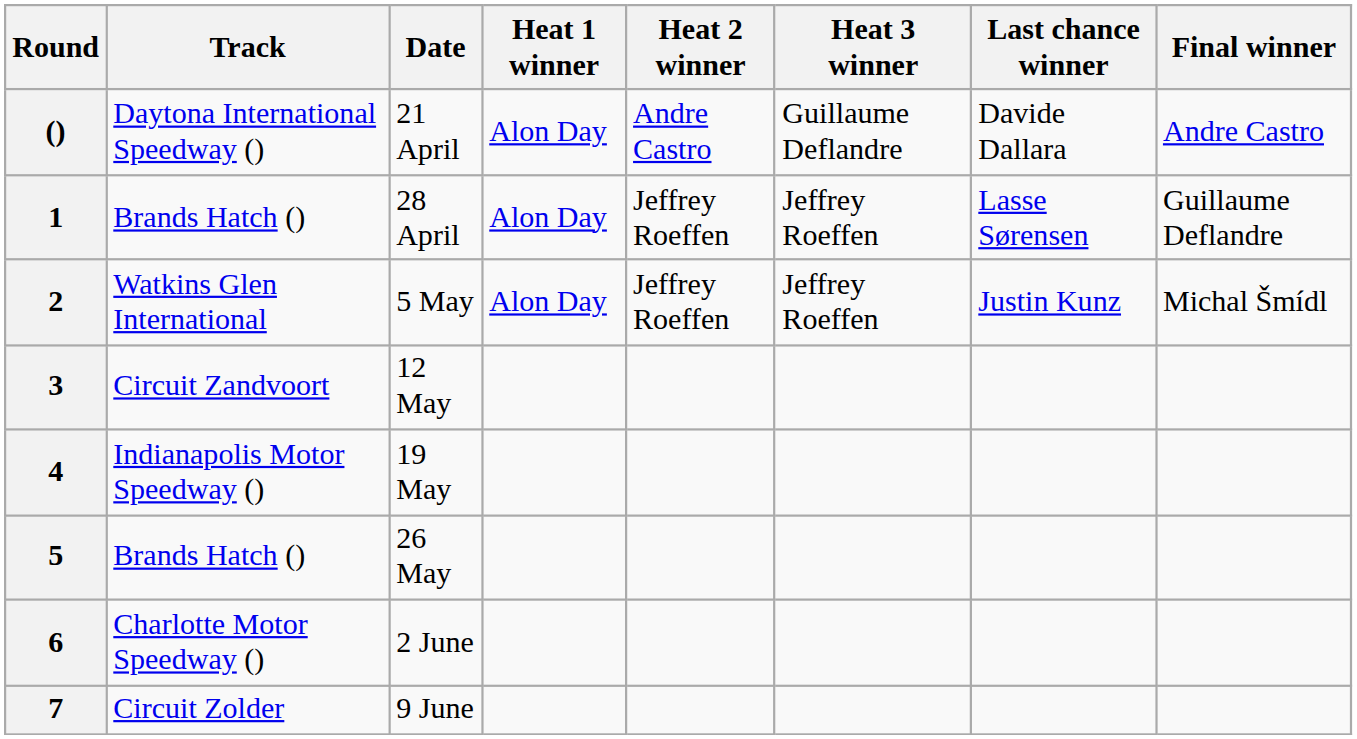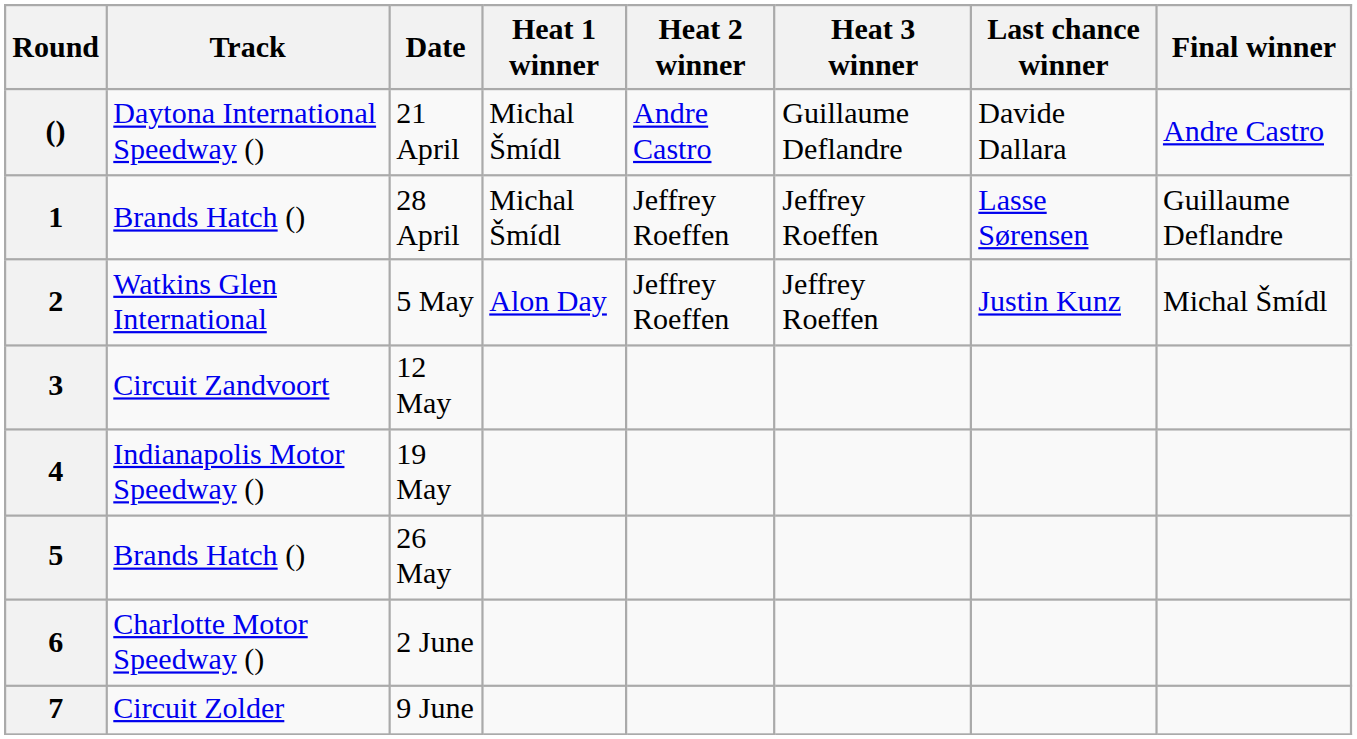 <table class="wikitable" style="font-size:85%;">
 <tr>
 <th>Round</th>
 <th>Track</th>
 <th>Date</th>
 <th>Heat 1 winner</th>
 <th>Heat 2 winner</th>
 <th>Heat 3 winner</th>
 <th>Last chance winner</th>
 <th>Final winner</th>
 </tr>
 <tr>
 <th>()</th>
 <td> <a href='#'>Daytona International Speedway</a> ()</td>
 <td>21 April</td>
-<td> <a href='#'>Alon Day</a></td>
+<td> Michal Šmídl</td>
 <td> <a href='#'>Andre Castro</a></td>
 <td> Guillaume Deflandre</td>
 <td> Davide Dallara</td>
 <td> <a href='#'>Andre Castro</a></td>
 </tr>
 <tr>
 <th>1</th>
 <td> <a href='#'>Brands Hatch</a> ()</td>
 <td>28 April</td>
-<td> <a href='#'>Alon Day</a></td>
+<td> Michal Šmídl</td>
 <td> Jeffrey Roeffen</td>
 <td> Jeffrey Roeffen</td>
 <td> <a href='#'>Lasse Sørensen</a></td>
 <td> Guillaume Deflandre</td>
 </tr>
 <tr>
 <th>2</th>
 <td> <a href='#'>Watkins Glen International</a></td>
 <td>5 May</td>
 <td> <a href='#'>Alon Day</a></td>
 <td> Jeffrey Roeffen</td>
 <td> Jeffrey Roeffen</td>
 <td> <a href='#'>Justin Kunz</a></td>
 <td> Michal Šmídl</td>
 </tr>
 <tr>
 <th>3</th>
 <td> <a href='#'>Circuit Zandvoort</a></td>
 <td>12 May</td>
 <td></td>
 <td></td>
 <td></td>
 <td></td>
 <td></td>
 </tr>
 <tr>
 <th>4</th>
 <td> <a href='#'>Indianapolis Motor Speedway</a> ()</td>
 <td>19 May</td>
 <td></td>
 <td></td>
 <td></td>
 <td></td>
 <td></td>
 </tr>
 <tr>
 <th>5</th>
 <td> <a href='#'>Brands Hatch</a> ()</td>
 <td>26 May</td>
 <td></td>
 <td></td>
 <td></td>
 <td></td>
 <td></td>
 </tr>
 <tr>
 <th>6</th>
 <td> <a href='#'>Charlotte Motor Speedway</a> ()</td>
 <td>2 June</td>
 <td></td>
 <td></td>
 <td></td>
 <td></td>
 <td></td>
 </tr>
 <tr>
 <th>7</th>
 <td> <a href='#'>Circuit Zolder</a></td>
 <td>9 June</td>
 <td></td>
 <td></td>
 <td></td>
 <td></td>
 <td></td>
 </tr>
 </table>
